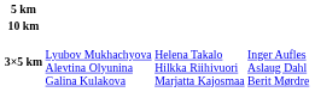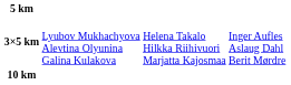 <table>
 <tr>
 <th scope="row">5 km<br></th>
-<td></td>
-<td></td>
-<td></td>
-</tr>
-<tr>
-<th scope="row">10 km<br></th>
 <td></td>
 <td></td>
 <td></td>
 </tr>
 <tr>
 <th scope="row">3×5 km<br></th>
 <td><br><a href='#'>Lyubov Mukhachyova</a><br><a href='#'>Alevtina Olyunina</a><br><a href='#'>Galina Kulakova</a></td>
 <td><br><a href='#'>Helena Takalo</a><br><a href='#'>Hilkka Riihivuori</a><br><a href='#'>Marjatta Kajosmaa</a></td>
 <td><br><a href='#'>Inger Aufles</a><br><a href='#'>Aslaug Dahl</a><br><a href='#'>Berit Mørdre</a></td>
 </tr>
+<tr>
+<th scope="row">10 km<br></th>
+<td></td>
+<td></td>
+<td></td>
+</tr>
 </table>
